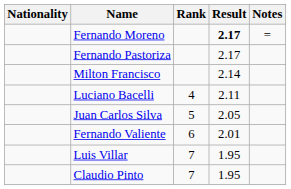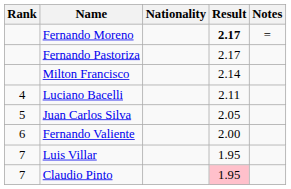 <table class="wikitable sortable" style="text-align:center">
 <tr>
+<th>Rank</th>
+<th>Name</th>
 <th>Nationality</th>
-<th>Name</th>
-<th>Rank</th>
 <th>Result</th>
 <th>Notes</th>
 </tr>
 <tr>
+<td></td>
+<td align=left><a href='#'>Fernando Moreno</a></td>
 <td align=left></td>
-<td align=left><a href='#'>Fernando Moreno</a></td>
-<td></td>
 <td><strong>2.17</strong></td>
 <td>=</td>
 </tr>
 <tr>
+<td></td>
+<td align=left><a href='#'>Fernando Pastoriza</a></td>
 <td align=left></td>
-<td align=left><a href='#'>Fernando Pastoriza</a></td>
-<td></td>
 <td>2.17</td>
 <td></td>
 </tr>
 <tr>
+<td></td>
+<td align=left><a href='#'>Milton Francisco</a></td>
 <td align=left></td>
-<td align=left><a href='#'>Milton Francisco</a></td>
-<td></td>
 <td>2.14</td>
 <td></td>
 </tr>
 <tr>
+<td>4</td>
+<td align=left><a href='#'>Luciano Bacelli</a></td>
 <td align=left></td>
-<td align=left><a href='#'>Luciano Bacelli</a></td>
-<td>4</td>
 <td>2.11</td>
 <td></td>
 </tr>
 <tr>
+<td>5</td>
+<td align=left><a href='#'>Juan Carlos Silva</a></td>
 <td align=left></td>
-<td align=left><a href='#'>Juan Carlos Silva</a></td>
-<td>5</td>
 <td>2.05</td>
 <td></td>
 </tr>
 <tr>
+<td>6</td>
+<td align=left><a href='#'>Fernando Valiente</a></td>
 <td align=left></td>
-<td align=left><a href='#'>Fernando Valiente</a></td>
-<td>6</td>
-<td>2.01</td>
+<td>2.00</td>
 <td></td>
 </tr>
 <tr>
+<td>7</td>
+<td align=left><a href='#'>Luis Villar</a></td>
 <td align=left></td>
-<td align=left><a href='#'>Luis Villar</a></td>
-<td>7</td>
 <td>1.95</td>
 <td></td>
 </tr>
 <tr>
+<td>7</td>
+<td align=left><a href='#'>Claudio Pinto</a></td>
 <td align=left></td>
-<td align=left><a href='#'>Claudio Pinto</a></td>
-<td>7</td>
-<td>1.95</td>
+<td style="background: pink;">1.95</td>
 <td></td>
 </tr>
 </table>
